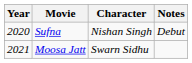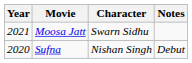 <table class="wikitable">
 <tr>
 <th scope="col">Year</th>
 <th scope="col">Movie</th>
 <th scope="col">Character</th>
 <th scope="col">Notes</th>
 </tr>
 <tr>
+<td><em>2021</em></td>
+<td><em><a href='#'>Moosa Jatt</a></em></td>
+<td><em>Swarn Sidhu</em></td>
+<td></td>
+</tr>
+<tr>
 <td><em>2020</em></td>
 <td><em><a href='#'>Sufna</a></em></td>
 <td><em>Nishan Singh</em></td>
 <td><em>Debut</em></td>
 </tr>
-<tr>
-<td><em>2021</em></td>
-<td><em><a href='#'>Moosa Jatt</a></em></td>
-<td><em>Swarn Sidhu</em></td>
-<td></td>
-</tr>
 </table>
